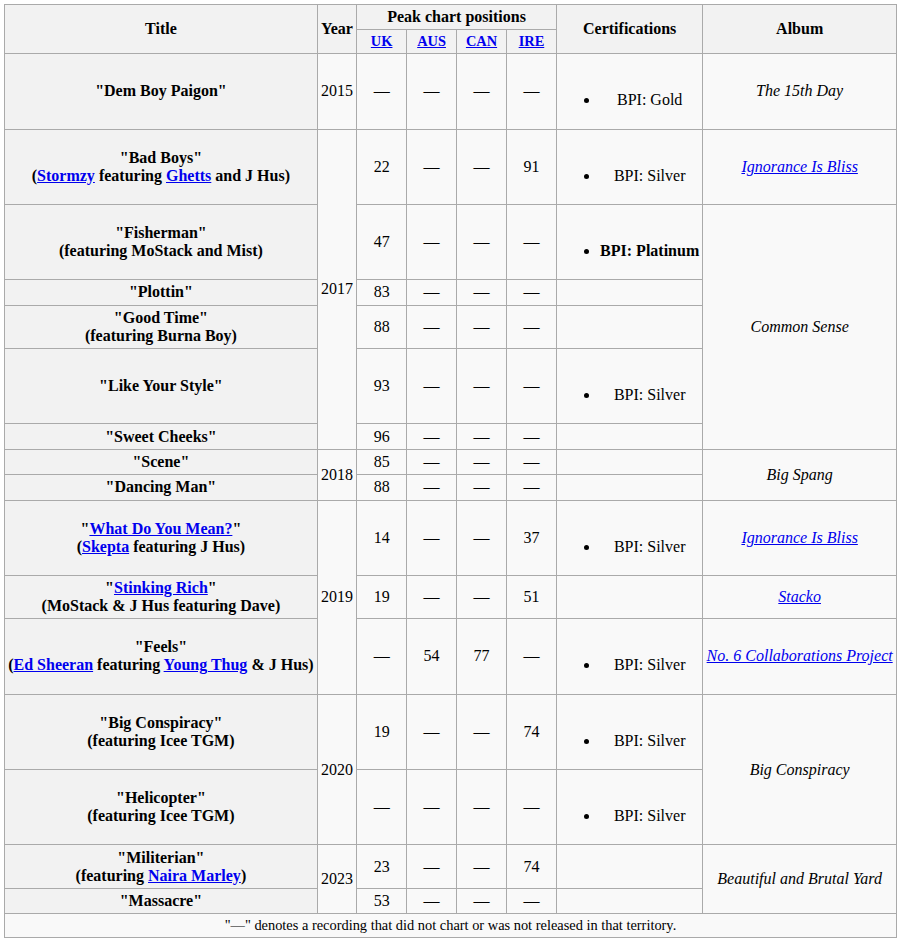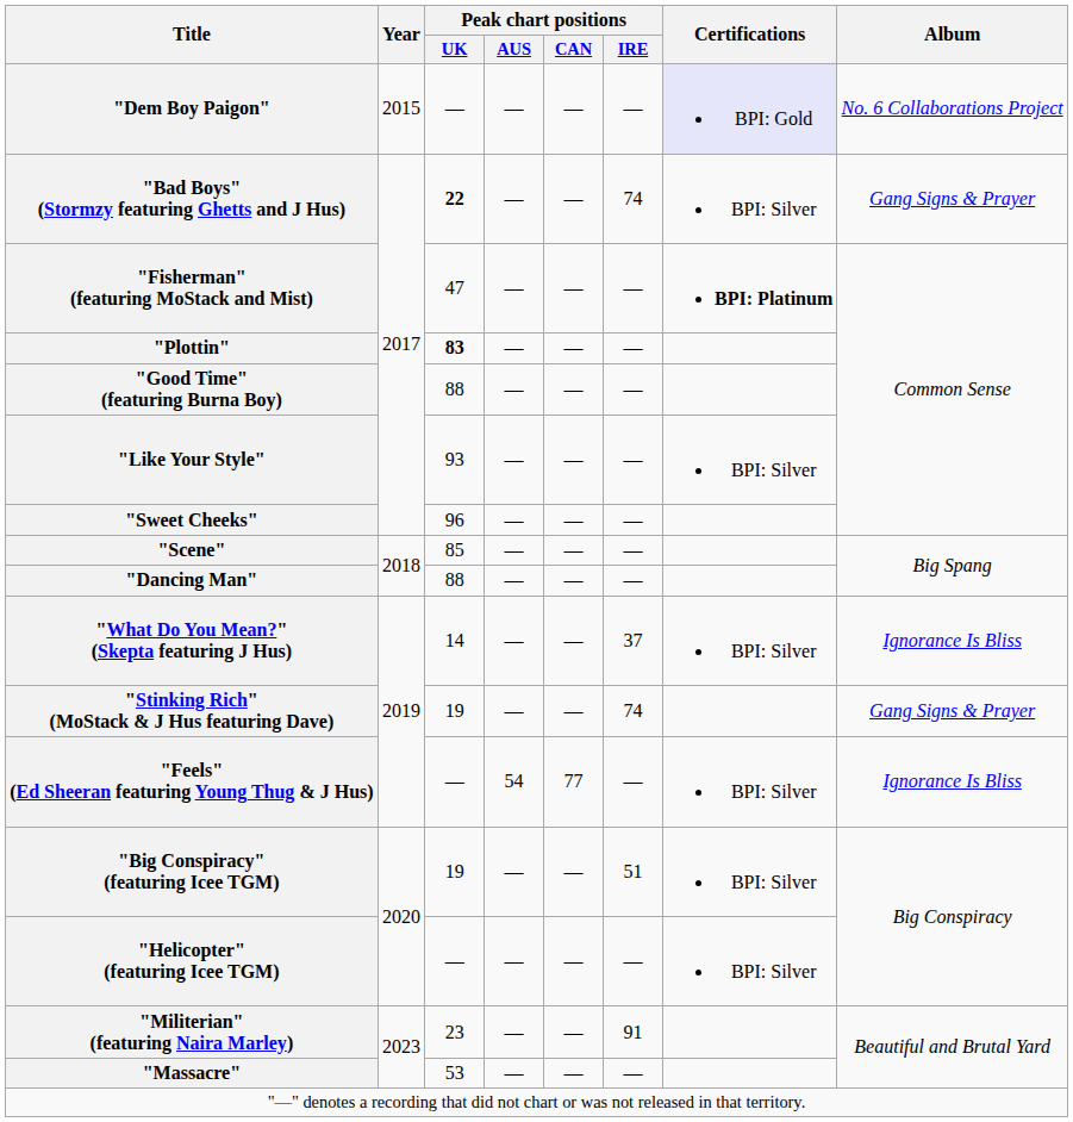 <table class="wikitable plainrowheaders" style="text-align:center;">
 <tr>
 <th scope="col" rowspan="2">Title</th>
 <th scope="col" rowspan="2">Year</th>
 <th scope="col" colspan="4">Peak chart positions</th>
 <th scope="col" rowspan="2">Certifications</th>
 <th scope="col" rowspan="2">Album</th>
 </tr>
 <tr>
 <th scope="col" style="width:3em;font-size:90%;"><a href='#'>UK</a><br></th>
 <th scope="col" style="width:3em;font-size:90%;"><a href='#'>AUS</a><br></th>
 <th scope="col" style="width:3em;font-size:90%;"><a href='#'>CAN</a><br></th>
 <th scope="col" style="width:3em;font-size:90%;"><a href='#'>IRE</a><br></th>
 </tr>
 <tr>
 <th scope="row">"Dem Boy Paigon"</th>
 <td>2015</td>
 <td>—</td>
 <td>—</td>
 <td>—</td>
 <td>—</td>
-<td><br><ul><li>BPI: Gold</li></ul></td>
-<td><em>The 15th Day</em></td>
+<td style="background: lavender;"><br><ul><li>BPI: Gold</li></ul></td>
+<td><em><a href='#'>No. 6 Collaborations Project</a></em></td>
 </tr>
 <tr>
 <th scope="row">"Bad Boys"<br><span>(<a href='#'>Stormzy</a> featuring <a href='#'>Ghetts</a> and J Hus)</span></th>
 <td rowspan="6">2017</td>
-<td>22</td>
+<td><strong>22</strong></td>
 <td>—</td>
 <td>—</td>
-<td>91</td>
+<td>74</td>
 <td><br><ul><li>BPI: Silver</li></ul></td>
-<td><em><a href='#'>Ignorance Is Bliss</a></em></td>
+<td><em><a href='#'>Gang Signs & Prayer</a></em></td>
 </tr>
 <tr>
 <th scope="row">"Fisherman"<br><span>(featuring MoStack and Mist)</span></th>
 <td>47</td>
 <td>—</td>
 <td>—</td>
 <td>—</td>
 <td><strong><br><ul><li>BPI: Platinum</li></ul></strong></td>
 <td rowspan="5"><em>Common Sense</em></td>
 </tr>
 <tr>
 <th scope="row">"Plottin"</th>
-<td>83</td>
+<td><strong>83</strong></td>
 <td>—</td>
 <td>—</td>
 <td>—</td>
 <td></td>
 </tr>
 <tr>
 <th scope="row">"Good Time"<br><span>(featuring Burna Boy)</span></th>
 <td>88</td>
 <td>—</td>
 <td>—</td>
 <td>—</td>
 <td></td>
 </tr>
 <tr>
 <th scope="row">"Like Your Style"</th>
 <td>93</td>
 <td>—</td>
 <td>—</td>
 <td>—</td>
 <td><br><ul><li>BPI: Silver</li></ul></td>
 </tr>
 <tr>
 <th scope="row">"Sweet Cheeks"</th>
 <td>96</td>
 <td>—</td>
 <td>—</td>
 <td>—</td>
 <td></td>
 </tr>
 <tr>
 <th scope="row">"Scene"</th>
 <td rowspan="2">2018</td>
 <td>85</td>
 <td>—</td>
 <td>—</td>
 <td>—</td>
 <td></td>
 <td rowspan="2"><em>Big Spang</em></td>
 </tr>
 <tr>
 <th scope="row">"Dancing Man"</th>
 <td>88</td>
 <td>—</td>
 <td>—</td>
 <td>—</td>
 <td></td>
 </tr>
 <tr>
 <th scope="row">"<a href='#'>What Do You Mean?</a>"<br><span>(<a href='#'>Skepta</a> featuring J Hus)</span></th>
 <td rowspan="3">2019</td>
 <td>14</td>
 <td>—</td>
 <td>—</td>
 <td>37</td>
 <td><br><ul><li>BPI: Silver</li></ul></td>
 <td><em><a href='#'>Ignorance Is Bliss</a></em></td>
 </tr>
 <tr>
 <th scope="row">"<a href='#'>Stinking Rich</a>"<br><span>(MoStack & J Hus featuring Dave)</span></th>
 <td>19</td>
 <td>—</td>
 <td>—</td>
-<td>51</td>
+<td>74</td>
 <td></td>
-<td><em><a href='#'>Stacko</a></em></td>
+<td><em><a href='#'>Gang Signs & Prayer</a></em></td>
 </tr>
 <tr>
 <th scope="row">"Feels"<br><span>(<a href='#'>Ed Sheeran</a> featuring <a href='#'>Young Thug</a> & J Hus)</span></th>
 <td>—</td>
 <td>54</td>
 <td>77</td>
 <td>—</td>
 <td><br><ul><li>BPI: Silver</li></ul></td>
-<td><em><a href='#'>No. 6 Collaborations Project</a></em></td>
+<td><em><a href='#'>Ignorance Is Bliss</a></em></td>
 </tr>
 <tr>
 <th scope="row">"Big Conspiracy"<br><span>(featuring Icee TGM)</span></th>
 <td rowspan="2">2020</td>
 <td>19</td>
 <td>—</td>
 <td>—</td>
-<td>74</td>
+<td>51</td>
 <td><br><ul><li>BPI: Silver</li></ul></td>
 <td rowspan="2"><em>Big Conspiracy</em></td>
 </tr>
 <tr>
 <th scope="row">"Helicopter"<br><span>(featuring Icee TGM)</span></th>
 <td>—</td>
 <td>—</td>
 <td>—</td>
 <td>—</td>
 <td><br><ul><li>BPI: Silver</li></ul></td>
 </tr>
 <tr>
 <th scope="row">"Militerian"<br><span>(featuring <a href='#'>Naira Marley</a>)</span></th>
 <td rowspan="2">2023</td>
 <td>23</td>
 <td>—</td>
 <td>—</td>
-<td>74</td>
+<td>91</td>
 <td></td>
 <td rowspan="2"><em>Beautiful and Brutal Yard</em></td>
 </tr>
 <tr>
 <th scope="row">"Massacre"</th>
 <td>53</td>
 <td>—</td>
 <td>—</td>
 <td>—</td>
 <td></td>
 </tr>
 <tr>
 <td colspan="8" style="font-size:90%">"—" denotes a recording that did not chart or was not released in that territory.</td>
 </tr>
 </table>
